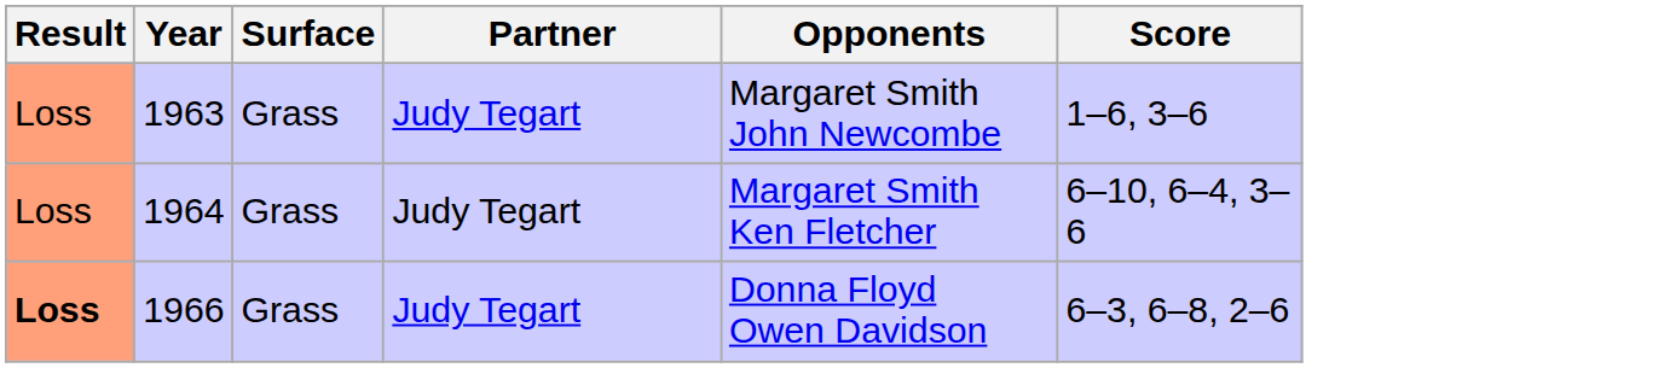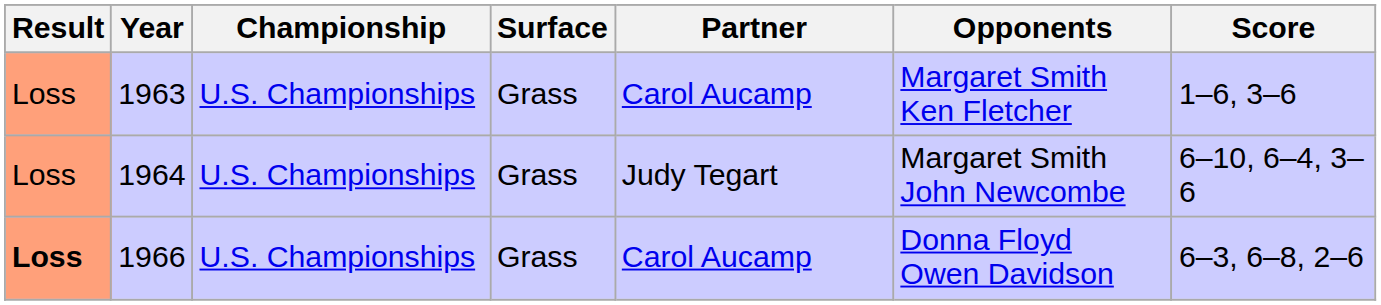 <table class="sortable wikitable">
 <tr>
 <th>Result</th>
 <th>Year</th>
+<th style="width:150px">Championship</th>
 <th style="width:50px">Surface</th>
 <th style="width:140px">Partner</th>
 <th style="width:140px">Opponents</th>
 <th style="width:100px" class="unsortable">Score</th>
 </tr>
 <tr style="background:#ccf;">
 <td style="background:#ffa07a;">Loss</td>
 <td>1963</td>
+<td><a href='#'>U.S. Championships</a></td>
 <td>Grass</td>
-<td> <a href='#'>Judy Tegart</a></td>
-<td> Margaret Smith<br> <a href='#'>John Newcombe</a></td>
+<td>  <a href='#'>Carol Aucamp</a></td>
+<td> <a href='#'>Margaret Smith</a><br> <a href='#'>Ken Fletcher</a></td>
 <td>1–6, 3–6</td>
 </tr>
 <tr style="background:#ccf;">
 <td style="background:#ffa07a;">Loss</td>
 <td>1964</td>
+<td><a href='#'>U.S. Championships</a></td>
 <td>Grass</td>
 <td> Judy Tegart</td>
-<td> <a href='#'>Margaret Smith</a><br> <a href='#'>Ken Fletcher</a></td>
+<td> Margaret Smith<br> <a href='#'>John Newcombe</a></td>
 <td>6–10, 6–4, 3–6</td>
 </tr>
 <tr style="background:#ccf;">
 <td style="background:#ffa07a;"><strong>Loss</strong></td>
 <td>1966</td>
+<td><a href='#'>U.S. Championships</a></td>
 <td>Grass</td>
-<td> <a href='#'>Judy Tegart</a></td>
+<td>  <a href='#'>Carol Aucamp</a></td>
 <td> <a href='#'>Donna Floyd</a> <br> <a href='#'>Owen Davidson</a></td>
 <td>6–3, 6–8, 2–6</td>
 </tr>
 </table>
